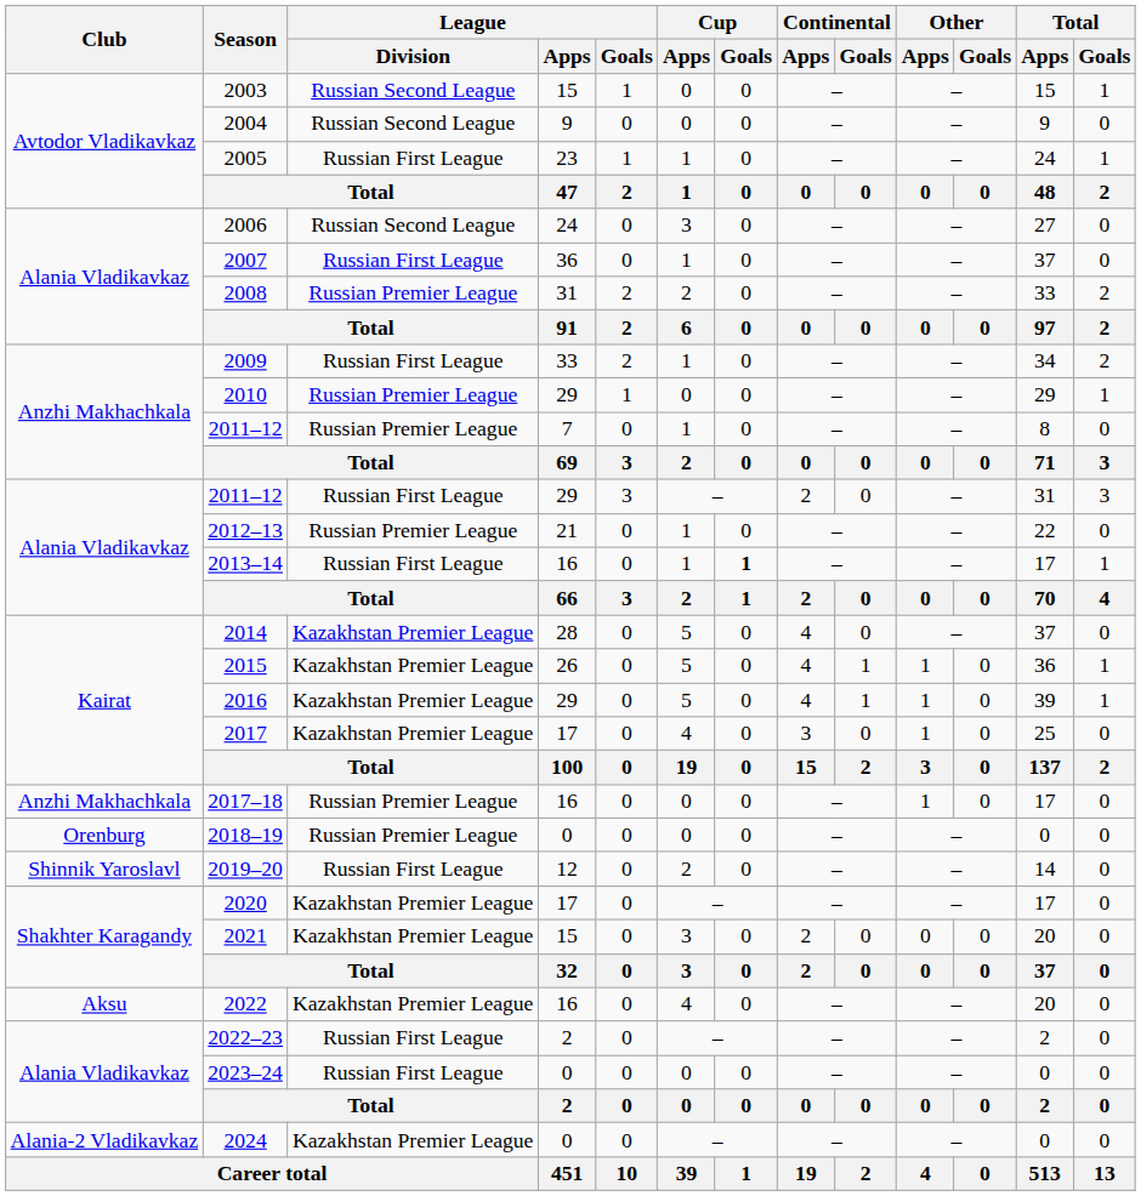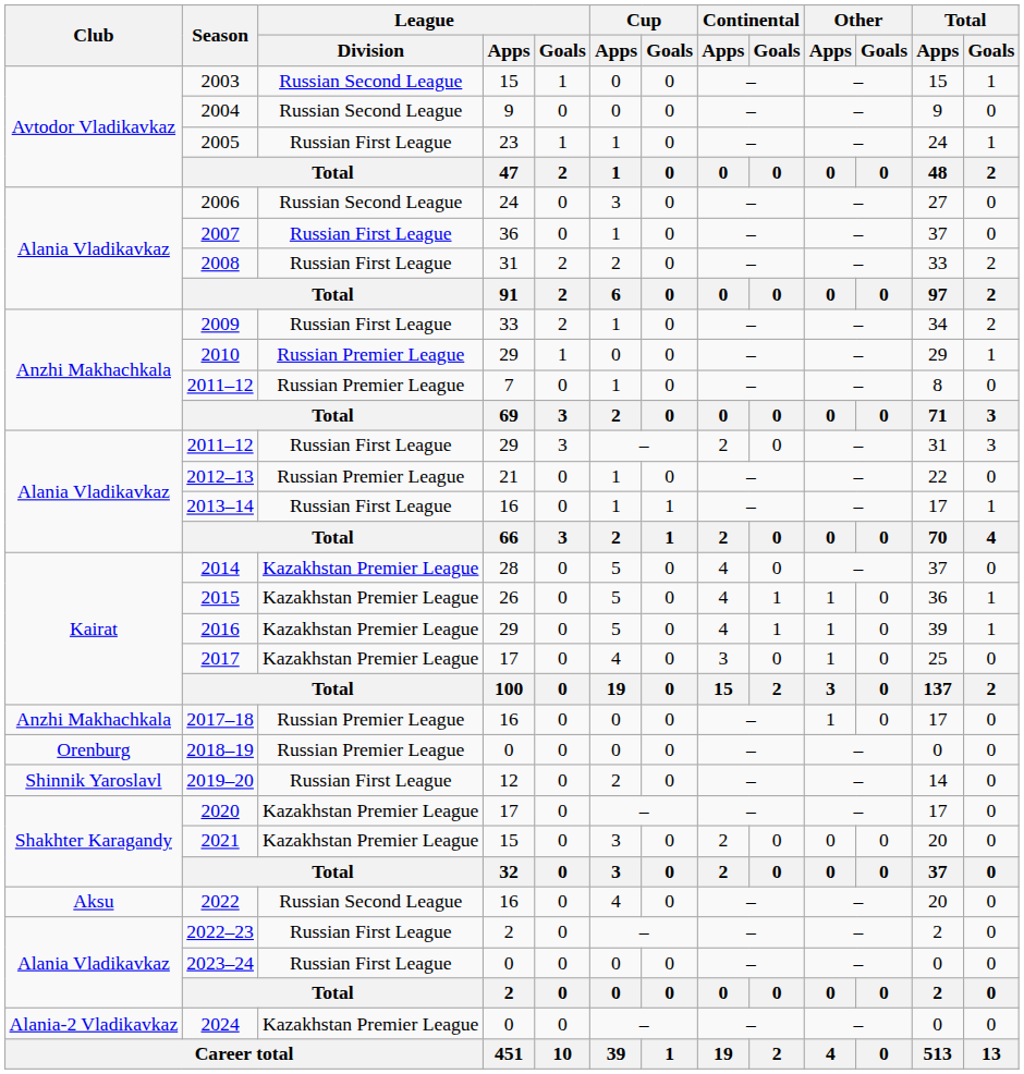 <table class="wikitable" style="text-align: center;">
 <tr>
 <th rowspan=2>Club</th>
 <th rowspan=2>Season</th>
 <th colspan=3>League</th>
 <th colspan=2>Cup</th>
 <th colspan=2>Continental</th>
 <th colspan=2>Other</th>
 <th colspan=2>Total</th>
 </tr>
 <tr>
 <th>Division</th>
 <th>Apps</th>
 <th>Goals</th>
 <th>Apps</th>
 <th>Goals</th>
 <th>Apps</th>
 <th>Goals</th>
 <th>Apps</th>
 <th>Goals</th>
 <th>Apps</th>
 <th>Goals</th>
 </tr>
 <tr>
 <td rowspan="4"><a href='#'>Avtodor Vladikavkaz</a></td>
 <td>2003</td>
 <td><a href='#'>Russian Second League</a></td>
 <td>15</td>
 <td>1</td>
 <td>0</td>
 <td>0</td>
 <td colspan=2>–</td>
 <td colspan=2>–</td>
 <td>15</td>
 <td>1</td>
 </tr>
 <tr>
 <td>2004</td>
 <td>Russian Second League</td>
 <td>9</td>
 <td>0</td>
 <td>0</td>
 <td>0</td>
 <td colspan=2>–</td>
 <td colspan=2>–</td>
 <td>9</td>
 <td>0</td>
 </tr>
 <tr>
 <td>2005</td>
 <td>Russian First League</td>
 <td>23</td>
 <td>1</td>
 <td>1</td>
 <td>0</td>
 <td colspan=2>–</td>
 <td colspan=2>–</td>
 <td>24</td>
 <td>1</td>
 </tr>
 <tr>
 <th colspan=2>Total</th>
 <th>47</th>
 <th>2</th>
 <th>1</th>
 <th>0</th>
 <th>0</th>
 <th>0</th>
 <th>0</th>
 <th>0</th>
 <th>48</th>
 <th>2</th>
 </tr>
 <tr>
 <td rowspan="4"><a href='#'>Alania Vladikavkaz</a></td>
 <td>2006</td>
 <td>Russian Second League</td>
 <td>24</td>
 <td>0</td>
 <td>3</td>
 <td>0</td>
 <td colspan=2>–</td>
 <td colspan=2>–</td>
 <td>27</td>
 <td>0</td>
 </tr>
 <tr>
 <td><a href='#'>2007</a></td>
 <td><a href='#'>Russian First League</a></td>
 <td>36</td>
 <td>0</td>
 <td>1</td>
 <td>0</td>
 <td colspan=2>–</td>
 <td colspan=2>–</td>
 <td>37</td>
 <td>0</td>
 </tr>
 <tr>
 <td><a href='#'>2008</a></td>
-<td><a href='#'>Russian Premier League</a></td>
+<td>Russian First League</td>
 <td>31</td>
 <td>2</td>
 <td>2</td>
 <td>0</td>
 <td colspan=2>–</td>
 <td colspan=2>–</td>
 <td>33</td>
 <td>2</td>
 </tr>
 <tr>
 <th colspan=2>Total</th>
 <th>91</th>
 <th>2</th>
 <th>6</th>
 <th>0</th>
 <th>0</th>
 <th>0</th>
 <th>0</th>
 <th>0</th>
 <th>97</th>
 <th>2</th>
 </tr>
 <tr>
 <td rowspan="4"><a href='#'>Anzhi Makhachkala</a></td>
 <td><a href='#'>2009</a></td>
 <td>Russian First League</td>
 <td>33</td>
 <td>2</td>
 <td>1</td>
 <td>0</td>
 <td colspan=2>–</td>
 <td colspan=2>–</td>
 <td>34</td>
 <td>2</td>
 </tr>
 <tr>
 <td><a href='#'>2010</a></td>
 <td><a href='#'>Russian Premier League</a></td>
 <td>29</td>
 <td>1</td>
 <td>0</td>
 <td>0</td>
 <td colspan=2>–</td>
 <td colspan=2>–</td>
 <td>29</td>
 <td>1</td>
 </tr>
 <tr>
 <td><a href='#'>2011–12</a></td>
 <td>Russian Premier League</td>
 <td>7</td>
 <td>0</td>
 <td>1</td>
 <td>0</td>
 <td colspan=2>–</td>
 <td colspan=2>–</td>
 <td>8</td>
 <td>0</td>
 </tr>
 <tr>
 <th colspan=2>Total</th>
 <th>69</th>
 <th>3</th>
 <th>2</th>
 <th>0</th>
 <th>0</th>
 <th>0</th>
 <th>0</th>
 <th>0</th>
 <th>71</th>
 <th>3</th>
 </tr>
 <tr>
 <td rowspan="4"><a href='#'>Alania Vladikavkaz</a></td>
 <td><a href='#'>2011–12</a></td>
 <td>Russian First League</td>
 <td>29</td>
 <td>3</td>
 <td colspan=2>–</td>
 <td>2</td>
 <td>0</td>
 <td colspan=2>–</td>
 <td>31</td>
 <td>3</td>
 </tr>
 <tr>
 <td><a href='#'>2012–13</a></td>
 <td>Russian Premier League</td>
 <td>21</td>
 <td>0</td>
 <td>1</td>
 <td>0</td>
 <td colspan=2>–</td>
 <td colspan=2>–</td>
 <td>22</td>
 <td>0</td>
 </tr>
 <tr>
 <td><a href='#'>2013–14</a></td>
 <td>Russian First League</td>
 <td>16</td>
 <td>0</td>
 <td>1</td>
-<td><strong>1</strong></td>
+<td>1</td>
 <td colspan=2>–</td>
 <td colspan=2>–</td>
 <td>17</td>
 <td>1</td>
 </tr>
 <tr>
 <th colspan=2>Total</th>
 <th>66</th>
 <th>3</th>
 <th>2</th>
 <th>1</th>
 <th>2</th>
 <th>0</th>
 <th>0</th>
 <th>0</th>
 <th>70</th>
 <th>4</th>
 </tr>
 <tr>
 <td rowspan="5"><a href='#'>Kairat</a></td>
 <td><a href='#'>2014</a></td>
 <td><a href='#'>Kazakhstan Premier League</a></td>
 <td>28</td>
 <td>0</td>
 <td>5</td>
 <td>0</td>
 <td>4</td>
 <td>0</td>
 <td colspan=2>–</td>
 <td>37</td>
 <td>0</td>
 </tr>
 <tr>
 <td><a href='#'>2015</a></td>
 <td>Kazakhstan Premier League</td>
 <td>26</td>
 <td>0</td>
 <td>5</td>
 <td>0</td>
 <td>4</td>
 <td>1</td>
 <td>1</td>
 <td>0</td>
 <td>36</td>
 <td>1</td>
 </tr>
 <tr>
 <td><a href='#'>2016</a></td>
 <td>Kazakhstan Premier League</td>
 <td>29</td>
 <td>0</td>
 <td>5</td>
 <td>0</td>
 <td>4</td>
 <td>1</td>
 <td>1</td>
 <td>0</td>
 <td>39</td>
 <td>1</td>
 </tr>
 <tr>
 <td><a href='#'>2017</a></td>
 <td>Kazakhstan Premier League</td>
 <td>17</td>
 <td>0</td>
 <td>4</td>
 <td>0</td>
 <td>3</td>
 <td>0</td>
 <td>1</td>
 <td>0</td>
 <td>25</td>
 <td>0</td>
 </tr>
 <tr>
 <th colspan=2>Total</th>
 <th>100</th>
 <th>0</th>
 <th>19</th>
 <th>0</th>
 <th>15</th>
 <th>2</th>
 <th>3</th>
 <th>0</th>
 <th>137</th>
 <th>2</th>
 </tr>
 <tr>
 <td><a href='#'>Anzhi Makhachkala</a></td>
 <td><a href='#'>2017–18</a></td>
 <td>Russian Premier League</td>
 <td>16</td>
 <td>0</td>
 <td>0</td>
 <td>0</td>
 <td colspan=2>–</td>
 <td>1</td>
 <td>0</td>
 <td>17</td>
 <td>0</td>
 </tr>
 <tr>
 <td><a href='#'>Orenburg</a></td>
 <td><a href='#'>2018–19</a></td>
 <td>Russian Premier League</td>
 <td>0</td>
 <td>0</td>
 <td>0</td>
 <td>0</td>
 <td colspan=2>–</td>
 <td colspan=2>–</td>
 <td>0</td>
 <td>0</td>
 </tr>
 <tr>
 <td><a href='#'>Shinnik Yaroslavl</a></td>
 <td><a href='#'>2019–20</a></td>
 <td>Russian First League</td>
 <td>12</td>
 <td>0</td>
 <td>2</td>
 <td>0</td>
 <td colspan=2>–</td>
 <td colspan=2>–</td>
 <td>14</td>
 <td>0</td>
 </tr>
 <tr>
 <td rowspan="3"><a href='#'>Shakhter Karagandy</a></td>
 <td><a href='#'>2020</a></td>
 <td>Kazakhstan Premier League</td>
 <td>17</td>
 <td>0</td>
 <td colspan=2>–</td>
 <td colspan=2>–</td>
 <td colspan=2>–</td>
 <td>17</td>
 <td>0</td>
 </tr>
 <tr>
 <td><a href='#'>2021</a></td>
 <td>Kazakhstan Premier League</td>
 <td>15</td>
 <td>0</td>
 <td>3</td>
 <td>0</td>
 <td>2</td>
 <td>0</td>
 <td>0</td>
 <td>0</td>
 <td>20</td>
 <td>0</td>
 </tr>
 <tr>
 <th colspan=2>Total</th>
 <th>32</th>
 <th>0</th>
 <th>3</th>
 <th>0</th>
 <th>2</th>
 <th>0</th>
 <th>0</th>
 <th>0</th>
 <th>37</th>
 <th>0</th>
 </tr>
 <tr>
 <td><a href='#'>Aksu</a></td>
 <td><a href='#'>2022</a></td>
-<td>Kazakhstan Premier League</td>
+<td>Russian Second League</td>
 <td>16</td>
 <td>0</td>
 <td>4</td>
 <td>0</td>
 <td colspan=2>–</td>
 <td colspan=2>–</td>
 <td>20</td>
 <td>0</td>
 </tr>
 <tr>
 <td rowspan="3"><a href='#'>Alania Vladikavkaz</a></td>
 <td><a href='#'>2022–23</a></td>
 <td>Russian First League</td>
 <td>2</td>
 <td>0</td>
 <td colspan=2>–</td>
 <td colspan=2>–</td>
 <td colspan=2>–</td>
 <td>2</td>
 <td>0</td>
 </tr>
 <tr>
 <td><a href='#'>2023–24</a></td>
 <td>Russian First League</td>
 <td>0</td>
 <td>0</td>
 <td>0</td>
 <td>0</td>
 <td colspan=2>–</td>
 <td colspan=2>–</td>
 <td>0</td>
 <td>0</td>
 </tr>
 <tr>
 <th colspan=2>Total</th>
 <th>2</th>
 <th>0</th>
 <th>0</th>
 <th>0</th>
 <th>0</th>
 <th>0</th>
 <th>0</th>
 <th>0</th>
 <th>2</th>
 <th>0</th>
 </tr>
 <tr>
 <td><a href='#'>Alania-2 Vladikavkaz</a></td>
 <td><a href='#'>2024</a></td>
 <td>Kazakhstan Premier League</td>
 <td>0</td>
 <td>0</td>
 <td colspan=2>–</td>
 <td colspan=2>–</td>
 <td colspan=2>–</td>
 <td>0</td>
 <td>0</td>
 </tr>
 <tr>
 <th colspan=3>Career total</th>
 <th>451</th>
 <th>10</th>
 <th>39</th>
 <th>1</th>
 <th>19</th>
 <th>2</th>
 <th>4</th>
 <th>0</th>
 <th>513</th>
 <th>13</th>
 </tr>
 </table>
